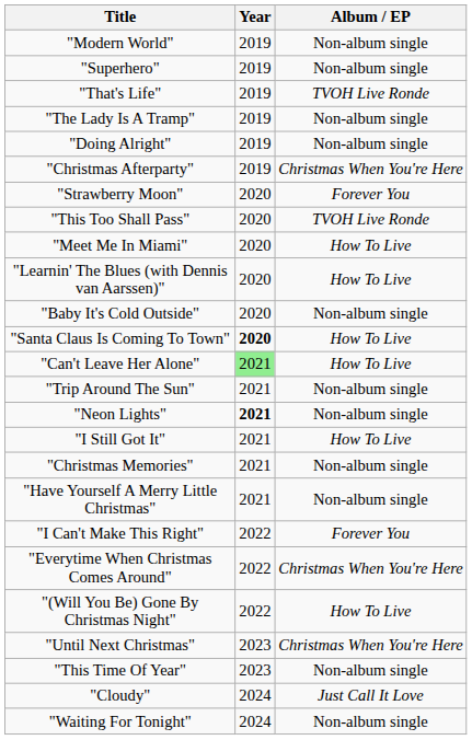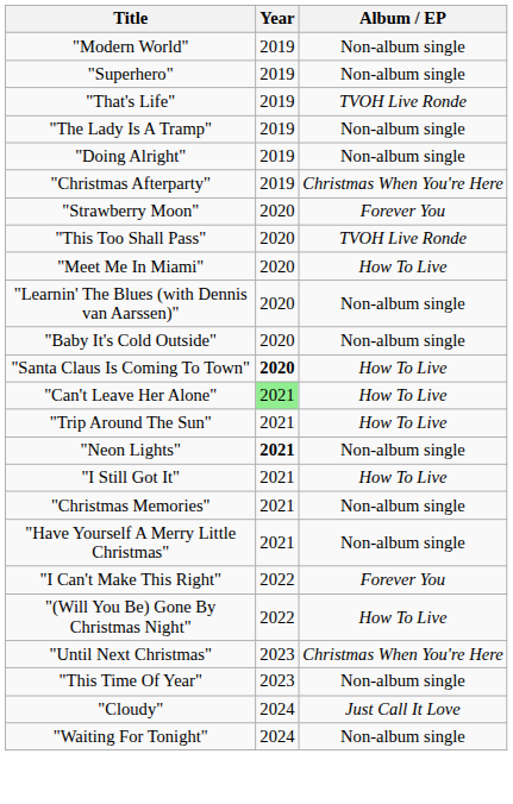 <table class="wikitable plainrowheaders" border="1" style="text-align:center;">
 <tr>
 <th scope="col" style="width:14em;">Title</th>
 <th scope="col">Year</th>
 <th scope="col">Album / EP</th>
 </tr>
 <tr>
 <td scope="row">"Modern World"</td>
 <td>2019</td>
 <td>Non-album single</td>
 </tr>
 <tr>
 <td scope="row">"Superhero"</td>
 <td>2019</td>
 <td>Non-album single</td>
 </tr>
 <tr>
 <td>"That's Life"</td>
 <td>2019</td>
 <td><em>TVOH Live Ronde</em></td>
 </tr>
 <tr>
 <td>"The Lady Is A Tramp"</td>
 <td>2019</td>
 <td>Non-album single</td>
 </tr>
 <tr>
 <td>"Doing Alright"</td>
 <td>2019</td>
 <td>Non-album single</td>
 </tr>
 <tr>
 <td>"Christmas Afterparty"</td>
 <td>2019</td>
 <td><em>Christmas When You're Here</em></td>
 </tr>
 <tr>
 <td>"Strawberry Moon"</td>
 <td>2020</td>
 <td><em>Forever You</em></td>
 </tr>
 <tr>
 <td>"This Too Shall Pass"</td>
 <td>2020</td>
 <td><em>TVOH Live Ronde</em></td>
 </tr>
 <tr>
 <td>"Meet Me In Miami"</td>
 <td>2020</td>
 <td><em>How To Live</em></td>
 </tr>
 <tr>
 <td>"Learnin' The Blues (with Dennis van Aarssen)"</td>
 <td>2020</td>
-<td><em>How To Live</em></td>
+<td>Non-album single</td>
 </tr>
 <tr>
 <td>"Baby It's Cold Outside"</td>
 <td>2020</td>
 <td>Non-album single</td>
 </tr>
 <tr>
 <td>"Santa Claus Is Coming To Town"</td>
 <td><strong>2020</strong></td>
 <td><em>How To Live</em></td>
 </tr>
 <tr>
 <td>"Can't Leave Her Alone"</td>
 <td style="background: lightgreen;">2021</td>
 <td><em>How To Live</em></td>
 </tr>
 <tr>
 <td>"Trip Around The Sun"</td>
 <td>2021</td>
-<td>Non-album single</td>
+<td><em>How To Live</em></td>
 </tr>
 <tr>
 <td>"Neon Lights"</td>
 <td><strong>2021</strong></td>
 <td>Non-album single</td>
 </tr>
 <tr>
 <td>"I Still Got It"</td>
 <td>2021</td>
 <td><em>How To Live</em></td>
 </tr>
 <tr>
 <td>"Christmas Memories"</td>
 <td>2021</td>
 <td>Non-album single</td>
 </tr>
 <tr>
 <td>"Have Yourself A Merry Little Christmas"</td>
 <td>2021</td>
 <td>Non-album single</td>
 </tr>
 <tr>
 <td>"I Can't Make This Right"</td>
 <td>2022</td>
 <td><em>Forever You</em></td>
 </tr>
 <tr>
-<td>"Everytime When Christmas Comes Around"</td>
-<td>2022</td>
-<td><em>Christmas When You're Here</em></td>
-</tr>
-<tr>
 <td>"(Will You Be) Gone By Christmas Night"</td>
 <td>2022</td>
 <td><em>How To Live</em></td>
 </tr>
 <tr>
 <td>"Until Next Christmas"</td>
 <td>2023</td>
 <td><em>Christmas When You're Here</em></td>
 </tr>
 <tr>
 <td>"This Time Of Year"</td>
 <td>2023</td>
 <td>Non-album single</td>
 </tr>
 <tr>
 <td>"Cloudy"</td>
 <td>2024</td>
 <td><em>Just Call It Love</em></td>
 </tr>
 <tr>
 <td>"Waiting For Tonight"</td>
 <td>2024</td>
 <td>Non-album single</td>
 </tr>
 </table>
